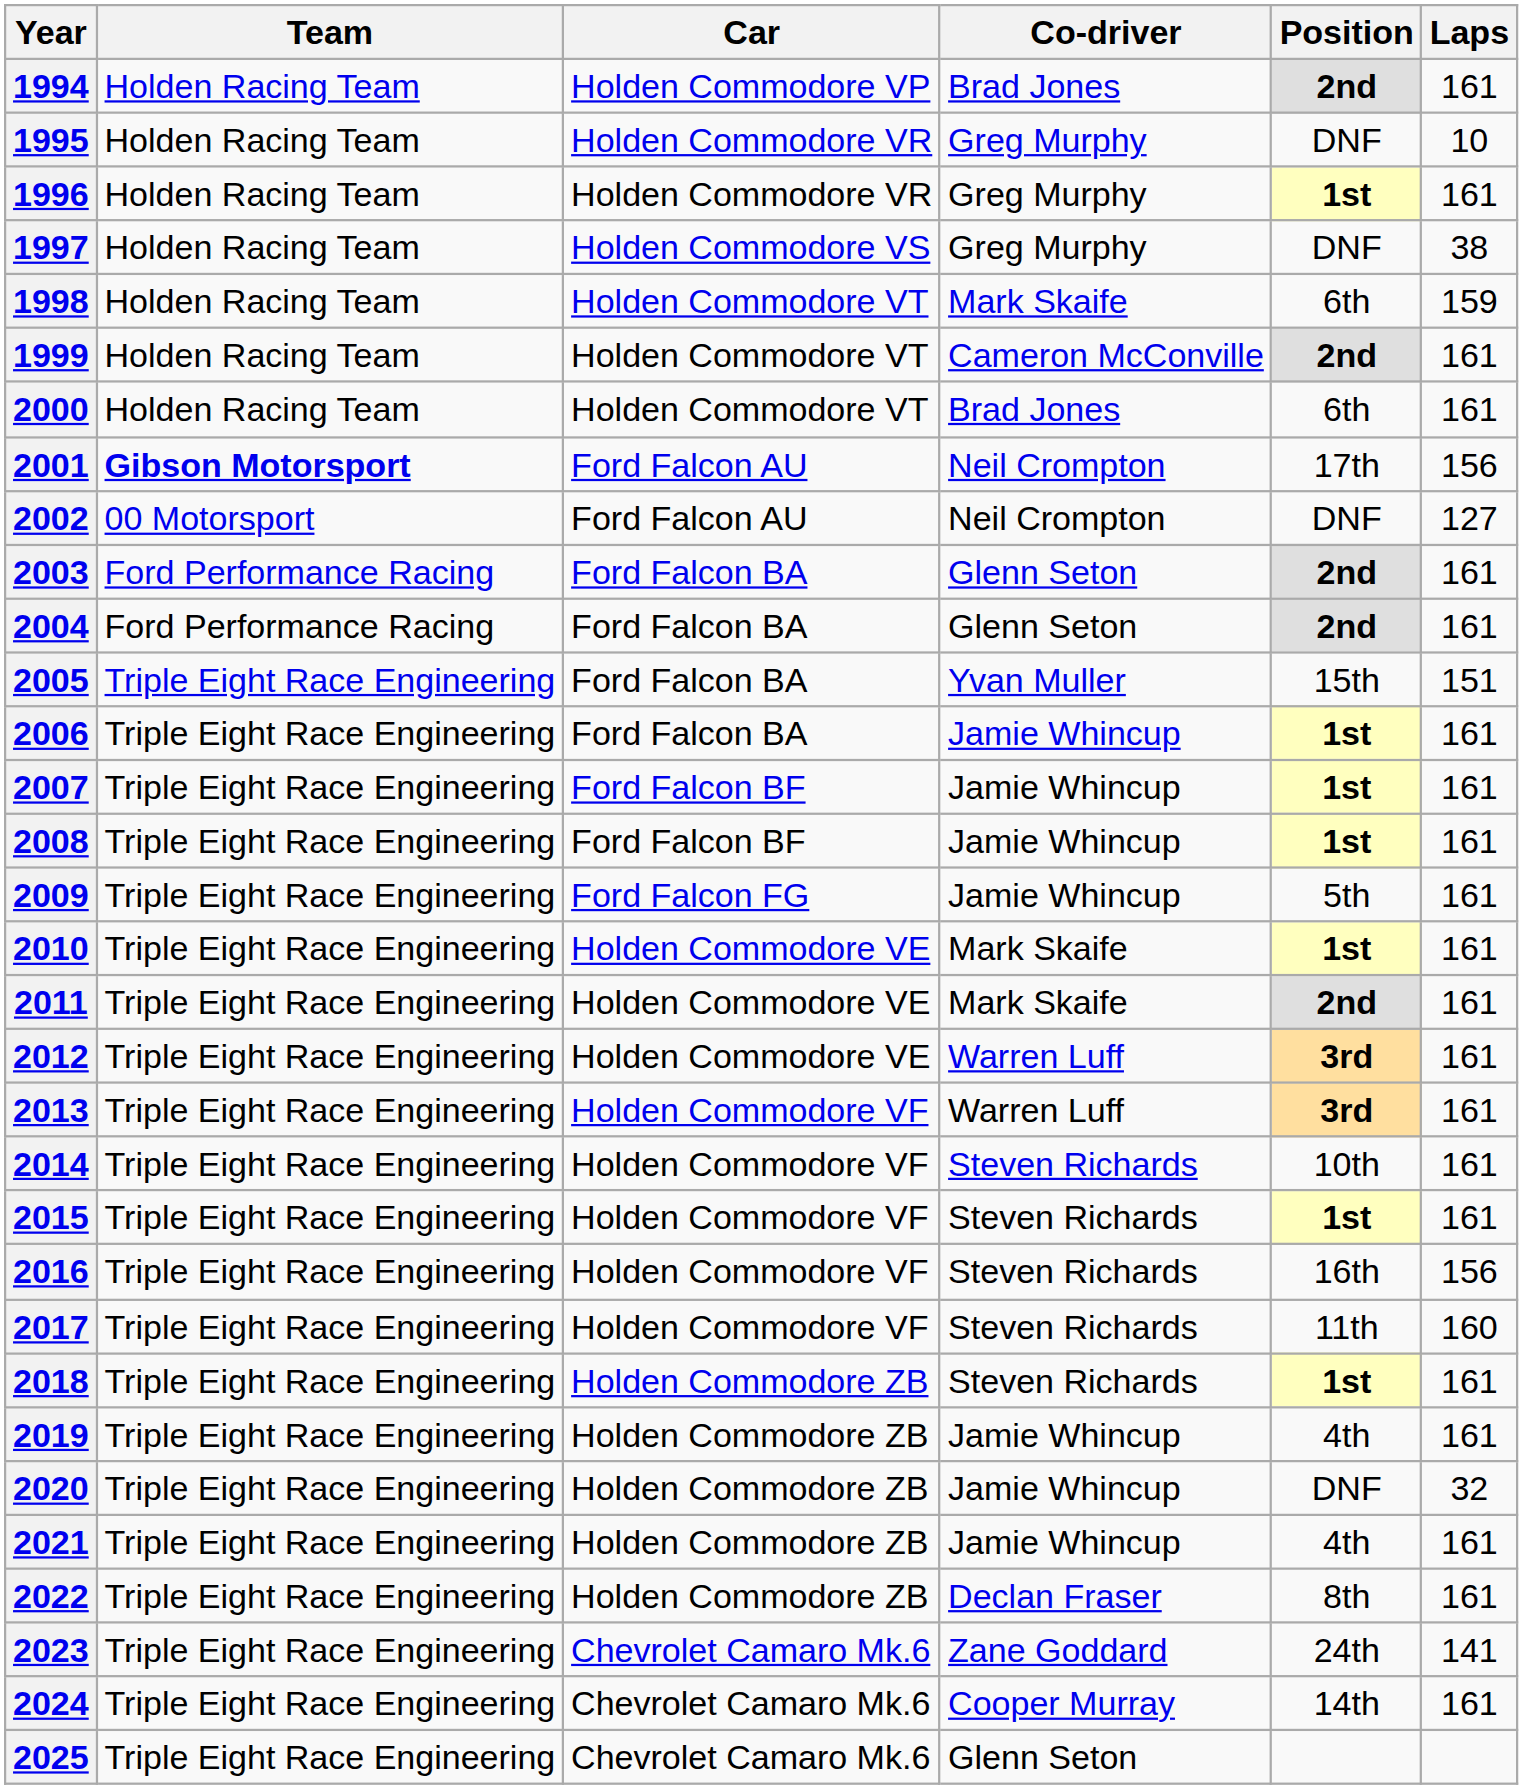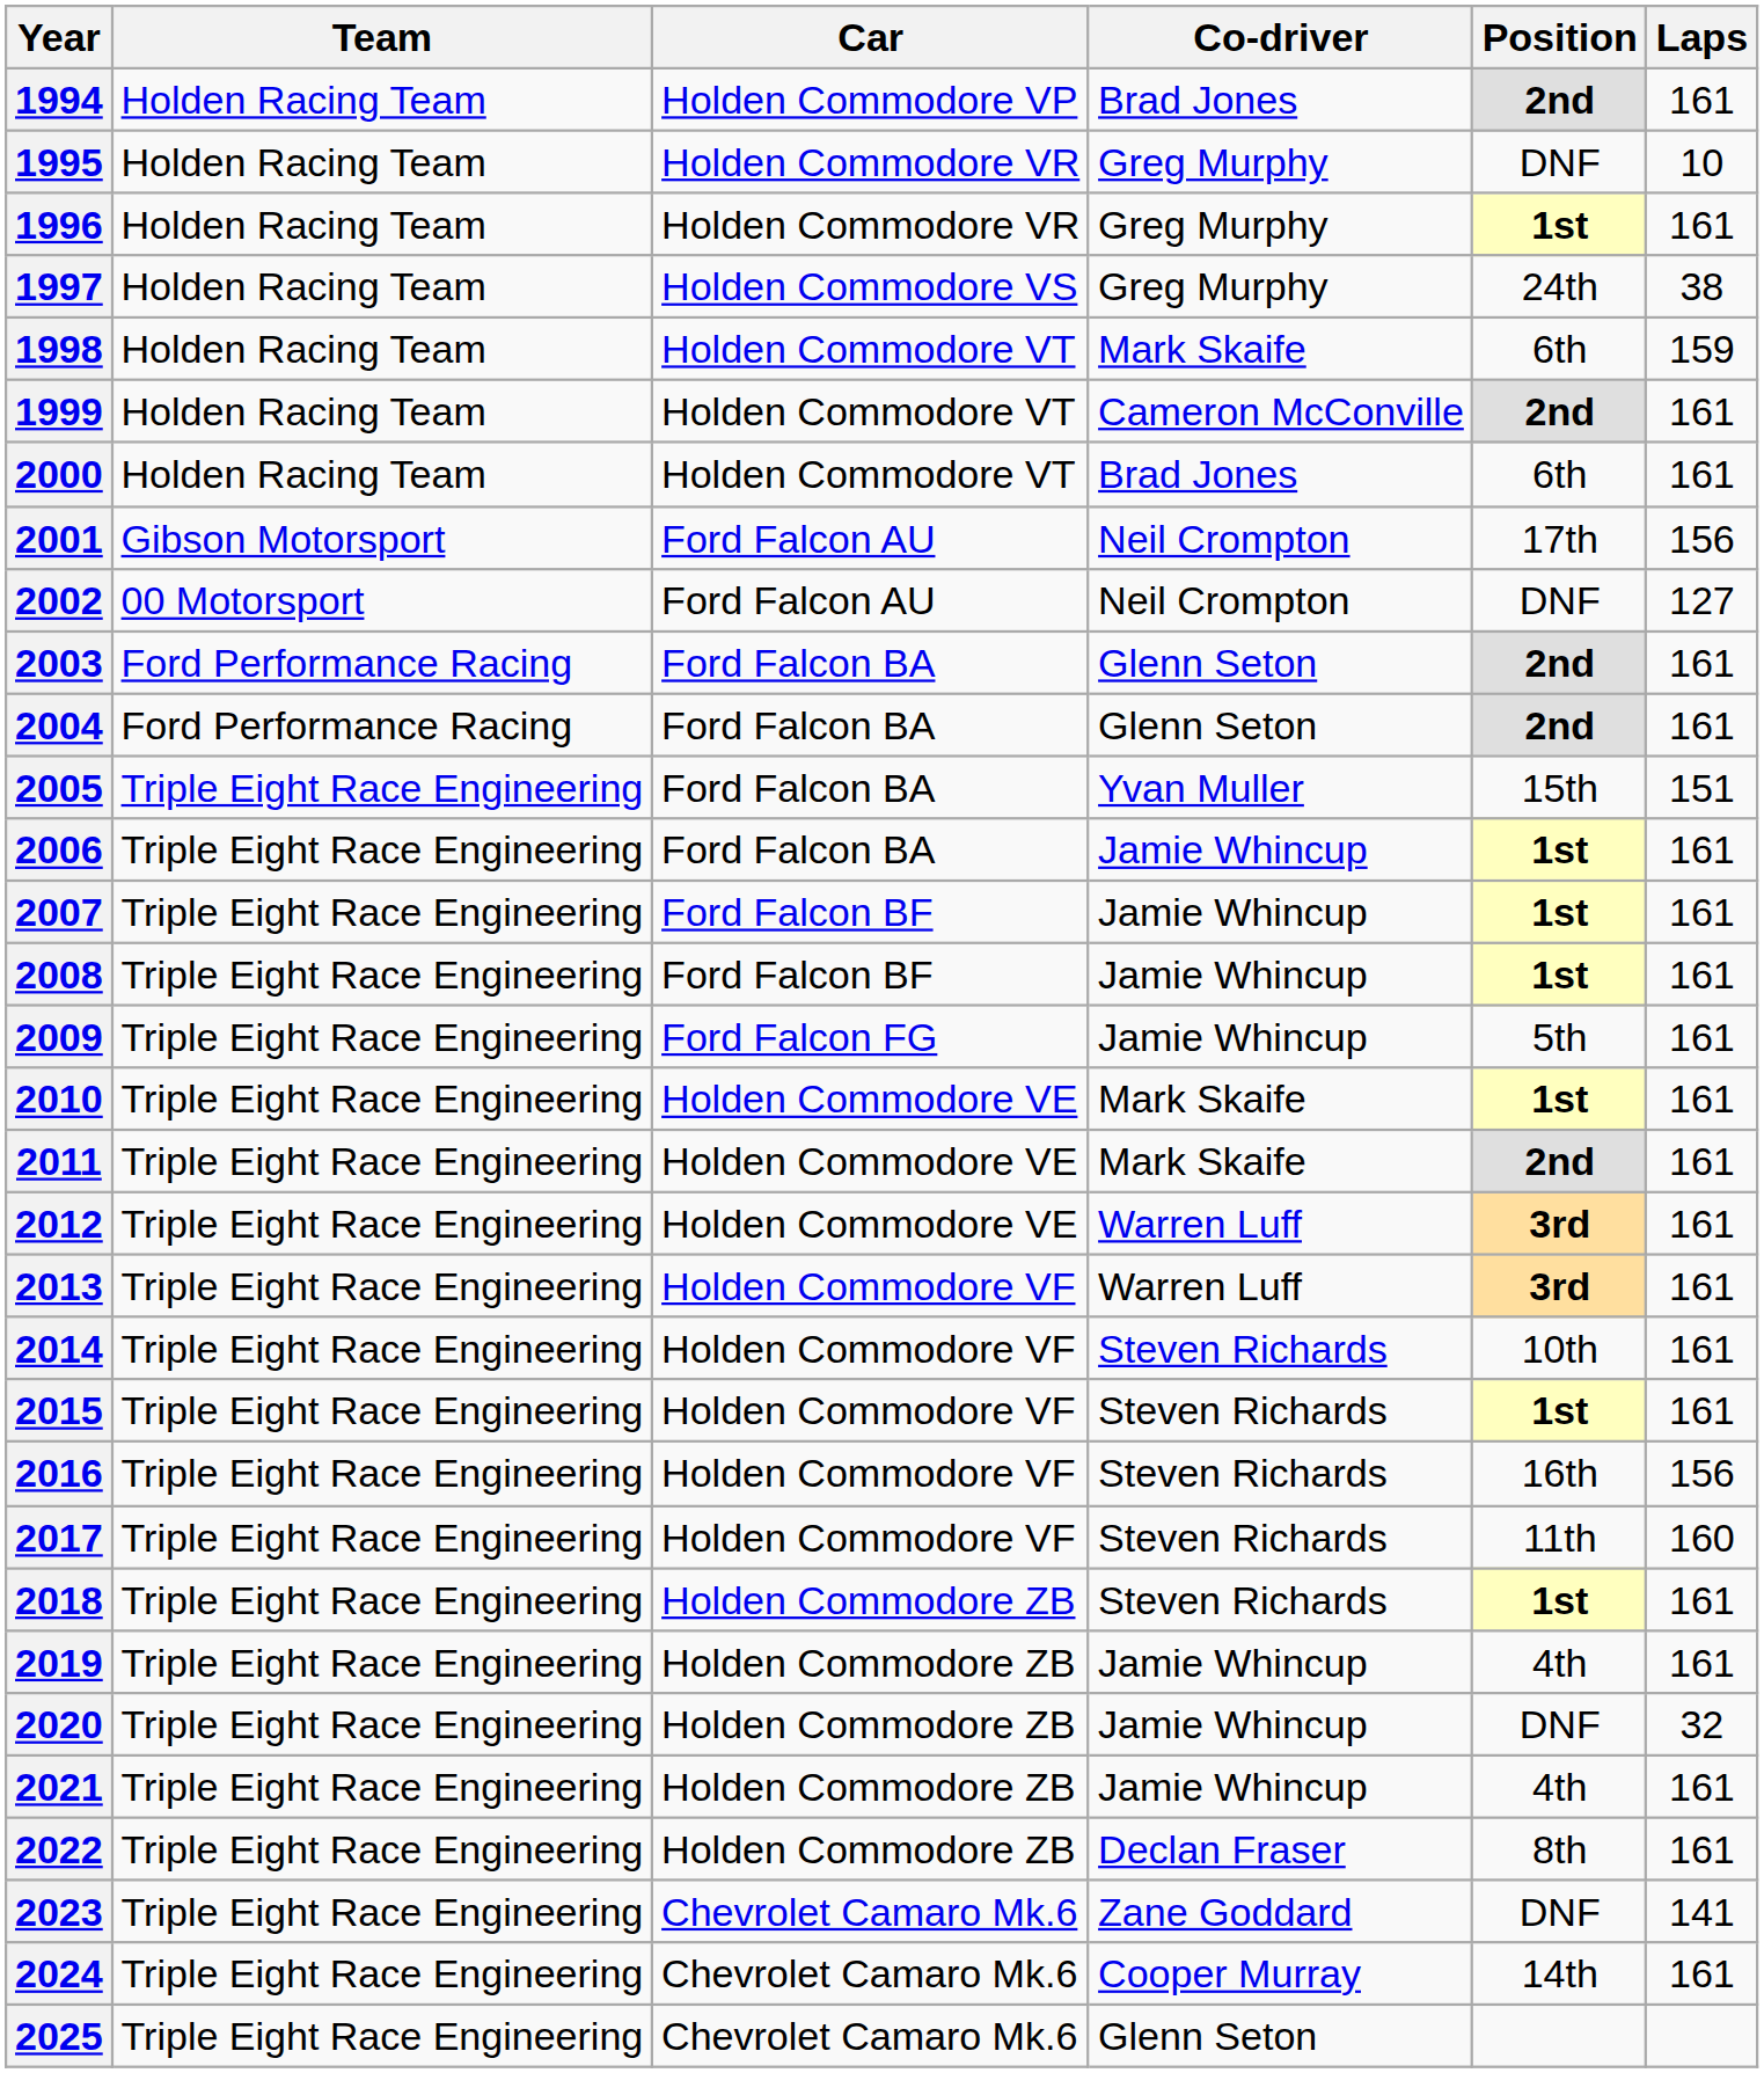 <table class="wikitable" style="font-size: 95%;">
 <tr>
 <th>Year</th>
 <th>Team</th>
 <th>Car</th>
 <th>Co-driver</th>
 <th>Position</th>
 <th>Laps</th>
 </tr>
 <tr>
 <th><a href='#'>1994</a></th>
 <td><a href='#'>Holden Racing Team</a></td>
 <td><a href='#'>Holden Commodore VP</a></td>
 <td> <a href='#'>Brad Jones</a></td>
 <td align="center" style="background: #dfdfdf"><strong>2nd</strong></td>
 <td align="center">161</td>
 </tr>
 <tr>
 <th><a href='#'>1995</a></th>
 <td>Holden Racing Team</td>
 <td><a href='#'>Holden Commodore VR</a></td>
 <td> <a href='#'>Greg Murphy</a></td>
 <td align="center">DNF</td>
 <td align="center">10</td>
 </tr>
 <tr>
 <th><a href='#'>1996</a></th>
 <td>Holden Racing Team</td>
 <td>Holden Commodore VR</td>
 <td> Greg Murphy</td>
 <td align="center" style="background: #ffffbf"><strong>1st</strong></td>
 <td align="center">161</td>
 </tr>
 <tr>
 <th><a href='#'>1997</a></th>
 <td>Holden Racing Team</td>
 <td><a href='#'>Holden Commodore VS</a></td>
 <td> Greg Murphy</td>
-<td align="center">DNF</td>
+<td align="center">24th</td>
 <td align="center">38</td>
 </tr>
 <tr>
 <th><a href='#'>1998</a></th>
 <td>Holden Racing Team</td>
 <td><a href='#'>Holden Commodore VT</a></td>
 <td> <a href='#'>Mark Skaife</a></td>
 <td align="center">6th</td>
 <td align="center">159</td>
 </tr>
 <tr>
 <th><a href='#'>1999</a></th>
 <td>Holden Racing Team</td>
 <td>Holden Commodore VT</td>
 <td> <a href='#'>Cameron McConville</a></td>
 <td align="center" style="background: #dfdfdf"><strong>2nd</strong></td>
 <td align="center">161</td>
 </tr>
 <tr>
 <th><a href='#'>2000</a></th>
 <td>Holden Racing Team</td>
 <td>Holden Commodore VT</td>
 <td> <a href='#'>Brad Jones</a></td>
 <td align="center">6th</td>
 <td align="center">161</td>
 </tr>
 <tr>
 <th><a href='#'>2001</a></th>
-<td><strong><a href='#'>Gibson Motorsport</a></strong></td>
+<td><a href='#'>Gibson Motorsport</a></td>
 <td><a href='#'>Ford Falcon AU</a></td>
 <td> <a href='#'>Neil Crompton</a></td>
 <td align="center">17th</td>
 <td align="center">156</td>
 </tr>
 <tr>
 <th><a href='#'>2002</a></th>
 <td><a href='#'>00 Motorsport</a></td>
 <td>Ford Falcon AU</td>
 <td> Neil Crompton</td>
 <td align="center">DNF</td>
 <td align="center">127</td>
 </tr>
 <tr>
 <th><a href='#'>2003</a></th>
 <td><a href='#'>Ford Performance Racing</a></td>
 <td><a href='#'>Ford Falcon BA</a></td>
 <td> <a href='#'>Glenn Seton</a></td>
 <td align="center" style="background: #dfdfdf"><strong>2nd</strong></td>
 <td align="center">161</td>
 </tr>
 <tr>
 <th><a href='#'>2004</a></th>
 <td>Ford Performance Racing</td>
 <td>Ford Falcon BA</td>
 <td> Glenn Seton</td>
 <td align="center" style="background: #dfdfdf"><strong>2nd</strong></td>
 <td align="center">161</td>
 </tr>
 <tr>
 <th><a href='#'>2005</a></th>
 <td><a href='#'>Triple Eight Race Engineering</a></td>
 <td>Ford Falcon BA</td>
 <td> <a href='#'>Yvan Muller</a></td>
 <td align="center">15th</td>
 <td align="center">151</td>
 </tr>
 <tr>
 <th><a href='#'>2006</a></th>
 <td>Triple Eight Race Engineering</td>
 <td>Ford Falcon BA</td>
 <td> <a href='#'>Jamie Whincup</a></td>
 <td align="center" style="background: #ffffbf"><strong>1st</strong></td>
 <td align="center">161</td>
 </tr>
 <tr>
 <th><a href='#'>2007</a></th>
 <td>Triple Eight Race Engineering</td>
 <td><a href='#'>Ford Falcon BF</a></td>
 <td> Jamie Whincup</td>
 <td align="center" style="background: #ffffbf"><strong>1st</strong></td>
 <td align="center">161</td>
 </tr>
 <tr>
 <th><a href='#'>2008</a></th>
 <td>Triple Eight Race Engineering</td>
 <td>Ford Falcon BF</td>
 <td> Jamie Whincup</td>
 <td align="center" style="background: #ffffbf"><strong>1st</strong></td>
 <td align="center">161</td>
 </tr>
 <tr>
 <th><a href='#'>2009</a></th>
 <td>Triple Eight Race Engineering</td>
 <td><a href='#'>Ford Falcon FG</a></td>
 <td> Jamie Whincup</td>
 <td align="center">5th</td>
 <td align="center">161</td>
 </tr>
 <tr>
 <th><a href='#'>2010</a></th>
 <td>Triple Eight Race Engineering</td>
 <td><a href='#'>Holden Commodore VE</a></td>
 <td> Mark Skaife</td>
 <td align="center" style="background: #ffffbf"><strong>1st</strong></td>
 <td align="center">161</td>
 </tr>
 <tr>
 <th><a href='#'>2011</a></th>
 <td>Triple Eight Race Engineering</td>
 <td>Holden Commodore VE</td>
 <td> Mark Skaife</td>
 <td align="center" style="background: #dfdfdf"><strong>2nd</strong></td>
 <td align="center">161</td>
 </tr>
 <tr>
 <th><a href='#'>2012</a></th>
 <td>Triple Eight Race Engineering</td>
 <td>Holden Commodore VE</td>
 <td> <a href='#'>Warren Luff</a></td>
 <td align="center" style="background: #ffdf9f"><strong>3rd</strong></td>
 <td align="center">161</td>
 </tr>
 <tr>
 <th><a href='#'>2013</a></th>
 <td>Triple Eight Race Engineering</td>
 <td><a href='#'>Holden Commodore VF</a></td>
 <td> Warren Luff</td>
 <td align="center" style="background: #ffdf9f"><strong>3rd</strong></td>
 <td align="center">161</td>
 </tr>
 <tr>
 <th><a href='#'>2014</a></th>
 <td>Triple Eight Race Engineering</td>
 <td>Holden Commodore VF</td>
 <td> <a href='#'>Steven Richards</a></td>
 <td align="center">10th</td>
 <td align="center">161</td>
 </tr>
 <tr>
 <th><a href='#'>2015</a></th>
 <td>Triple Eight Race Engineering</td>
 <td>Holden Commodore VF</td>
 <td> Steven Richards</td>
 <td align="center" style="background: #ffffbf"><strong>1st</strong></td>
 <td align="center">161</td>
 </tr>
 <tr>
 <th><a href='#'>2016</a></th>
 <td>Triple Eight Race Engineering</td>
 <td>Holden Commodore VF</td>
 <td> Steven Richards</td>
 <td align="center">16th</td>
 <td align="center">156</td>
 </tr>
 <tr>
 <th><a href='#'>2017</a></th>
 <td>Triple Eight Race Engineering</td>
 <td>Holden Commodore VF</td>
 <td> Steven Richards</td>
 <td align="center">11th</td>
 <td align="center">160</td>
 </tr>
 <tr>
 <th><a href='#'>2018</a></th>
 <td>Triple Eight Race Engineering</td>
 <td><a href='#'>Holden Commodore ZB</a></td>
 <td> Steven Richards</td>
 <td align="center" style="background: #ffffbf"><strong>1st</strong></td>
 <td align="center">161</td>
 </tr>
 <tr>
 <th><a href='#'>2019</a></th>
 <td>Triple Eight Race Engineering</td>
 <td>Holden Commodore ZB</td>
 <td> Jamie Whincup</td>
 <td align="center">4th</td>
 <td align="center">161</td>
 </tr>
 <tr>
 <th><a href='#'>2020</a></th>
 <td>Triple Eight Race Engineering</td>
 <td>Holden Commodore ZB</td>
 <td> Jamie Whincup</td>
 <td align="center">DNF</td>
 <td align="center">32</td>
 </tr>
 <tr>
 <th><a href='#'>2021</a></th>
 <td>Triple Eight Race Engineering</td>
 <td>Holden Commodore ZB</td>
 <td> Jamie Whincup</td>
 <td align="center">4th</td>
 <td align="center">161</td>
 </tr>
 <tr>
 <th><a href='#'>2022</a></th>
 <td>Triple Eight Race Engineering</td>
 <td>Holden Commodore ZB</td>
 <td> <a href='#'>Declan Fraser</a></td>
 <td align="center">8th</td>
 <td align="center">161</td>
 </tr>
 <tr>
 <th><a href='#'>2023</a></th>
 <td>Triple Eight Race Engineering</td>
 <td><a href='#'>Chevrolet Camaro Mk.6</a></td>
 <td> <a href='#'>Zane Goddard</a></td>
-<td align="center">24th</td>
+<td align="center">DNF</td>
 <td align="center">141</td>
 </tr>
 <tr>
 <th><a href='#'>2024</a></th>
 <td>Triple Eight Race Engineering</td>
 <td Chevrolet Camaro (sixth generation)>Chevrolet Camaro Mk.6</td>
 <td> <a href='#'>Cooper Murray</a></td>
 <td align="center">14th</td>
 <td align="center">161</td>
 </tr>
 <tr>
 <th><a href='#'>2025</a></th>
 <td>Triple Eight Race Engineering</td>
 <td>Chevrolet Camaro Mk.6</td>
 <td> Glenn Seton</td>
 <td></td>
 <td></td>
 </tr>
 </table>
